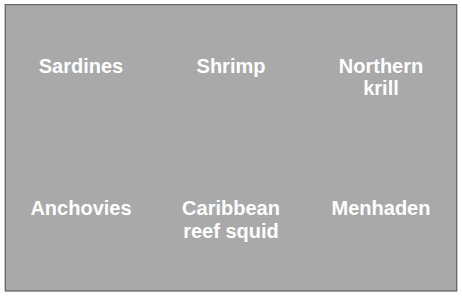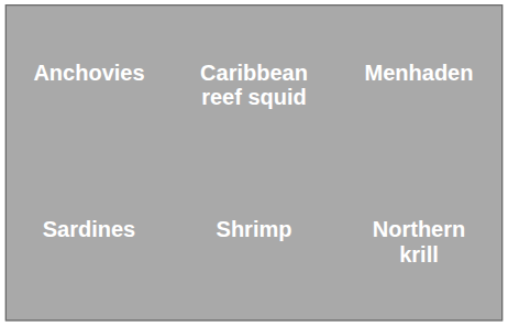 <table style="background:darkgray; border:1px solid dimgray;color:white" border="0" height="230" align="center" valign="bottom" cellpadding=10px cellspacing=0px>
+<tr align="center">
+<td></td>
+<td></td>
+<td></td>
+</tr>
+<tr align="center" valign="top">
+<td width="100"><strong>Anchovies</strong></td>
+<td width="100"><strong>Caribbean reef squid</strong></td>
+<td width="100"><strong>Menhaden</strong></td>
+</tr>
 <tr align="center">
 <td></td>
 <td></td>
 <td></td>
 </tr>
 <tr align="center" valign="top">
 <td width="100"><strong>Sardines</strong></td>
 <td width="100"><strong>Shrimp</strong></td>
 <td width="100"><strong>Northern krill</strong></td>
 </tr>
-<tr align="center">
-<td></td>
-<td></td>
-<td></td>
-</tr>
-<tr align="center" valign="top">
-<td width="100"><strong>Anchovies</strong></td>
-<td width="100"><strong>Caribbean reef squid</strong></td>
-<td width="100"><strong>Menhaden</strong></td>
-</tr>
 </table>
